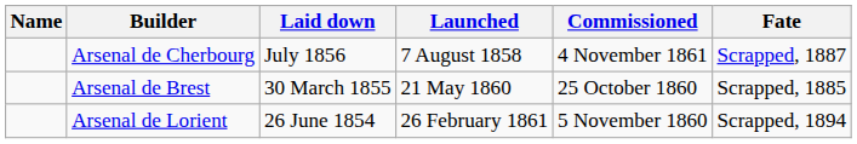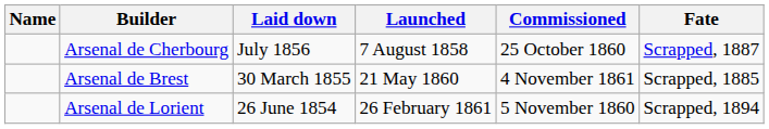 <table class="wikitable">
 <tr>
 <th>Name</th>
 <th>Builder</th>
 <th><a href='#'>Laid down</a></th>
 <th><a href='#'>Launched</a></th>
 <th><a href='#'>Commissioned</a></th>
 <th>Fate</th>
 </tr>
 <tr>
 <td></td>
 <td><a href='#'>Arsenal de Cherbourg</a></td>
 <td>July 1856</td>
 <td>7 August 1858</td>
-<td>4 November 1861</td>
+<td>25 October 1860</td>
 <td><a href='#'>Scrapped</a>, 1887</td>
 </tr>
 <tr>
 <td></td>
 <td><a href='#'>Arsenal de Brest</a></td>
 <td>30 March 1855</td>
 <td>21 May 1860</td>
-<td>25 October 1860</td>
+<td>4 November 1861</td>
 <td>Scrapped, 1885</td>
 </tr>
 <tr>
 <td></td>
 <td><a href='#'>Arsenal de Lorient</a></td>
 <td>26 June 1854</td>
 <td>26 February 1861</td>
 <td>5 November 1860</td>
 <td>Scrapped, 1894</td>
 </tr>
 </table>
